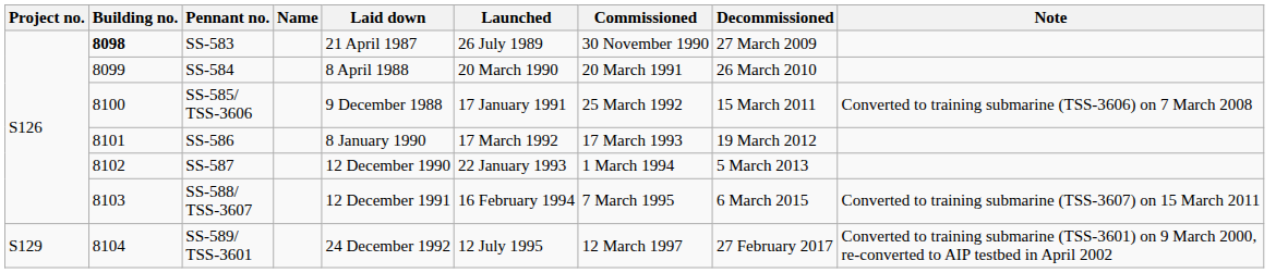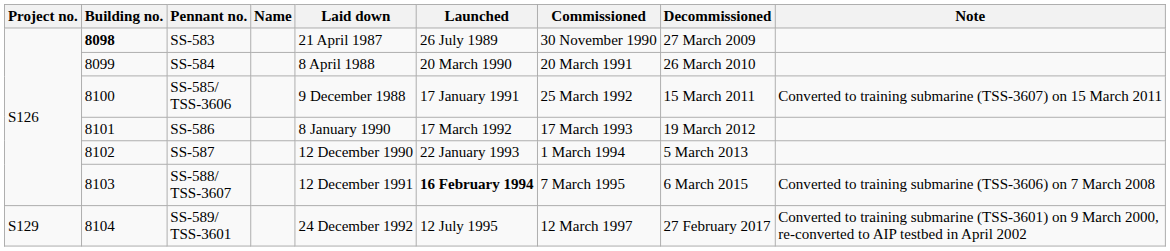 <table class=wikitable>
 <tr>
 <th>Project no.</th>
 <th>Building no.</th>
 <th>Pennant no.</th>
 <th>Name</th>
 <th>Laid down</th>
 <th>Launched</th>
 <th>Commissioned</th>
 <th>Decommissioned</th>
 <th>Note</th>
 </tr>
 <tr>
 <td rowspan="6">S126</td>
 <td><strong>8098</strong></td>
 <td>SS-583</td>
 <td></td>
 <td>21 April 1987</td>
 <td>26 July 1989</td>
 <td>30 November 1990</td>
 <td>27 March 2009</td>
 <td></td>
 </tr>
 <tr>
 <td>8099</td>
 <td>SS-584</td>
 <td></td>
 <td>8 April 1988</td>
 <td>20 March 1990</td>
 <td>20 March 1991</td>
 <td>26 March 2010</td>
 <td></td>
 </tr>
 <tr>
 <td>8100</td>
 <td>SS-585/<br>TSS-3606</td>
 <td></td>
 <td>9 December 1988</td>
 <td>17 January 1991</td>
 <td>25 March 1992</td>
 <td>15 March 2011</td>
-<td>Converted to training submarine (TSS-3606) on 7 March 2008</td>
+<td>Converted to training submarine (TSS-3607) on 15 March 2011</td>
 </tr>
 <tr>
 <td>8101</td>
 <td>SS-586</td>
 <td></td>
 <td>8 January 1990</td>
 <td>17 March 1992</td>
 <td>17 March 1993</td>
 <td>19 March 2012</td>
 <td></td>
 </tr>
 <tr>
 <td>8102</td>
 <td>SS-587</td>
 <td></td>
 <td>12 December 1990</td>
 <td>22 January 1993</td>
 <td>1 March 1994</td>
 <td>5 March 2013</td>
 <td></td>
 </tr>
 <tr>
 <td>8103</td>
 <td>SS-588/<br>TSS-3607</td>
 <td></td>
 <td>12 December 1991</td>
-<td>16 February 1994</td>
+<td><strong>16 February 1994</strong></td>
 <td>7 March 1995</td>
 <td>6 March 2015</td>
-<td>Converted to training submarine (TSS-3607) on 15 March 2011</td>
+<td>Converted to training submarine (TSS-3606) on 7 March 2008</td>
 </tr>
 <tr>
 <td>S129</td>
 <td>8104</td>
 <td>SS-589/<br>TSS-3601</td>
 <td></td>
 <td>24 December 1992</td>
 <td>12 July 1995</td>
 <td>12 March 1997</td>
 <td>27 February 2017</td>
 <td>Converted to training submarine (TSS-3601) on 9 March 2000,<br>re-converted to AIP testbed in April 2002</td>
 </tr>
 </table>
